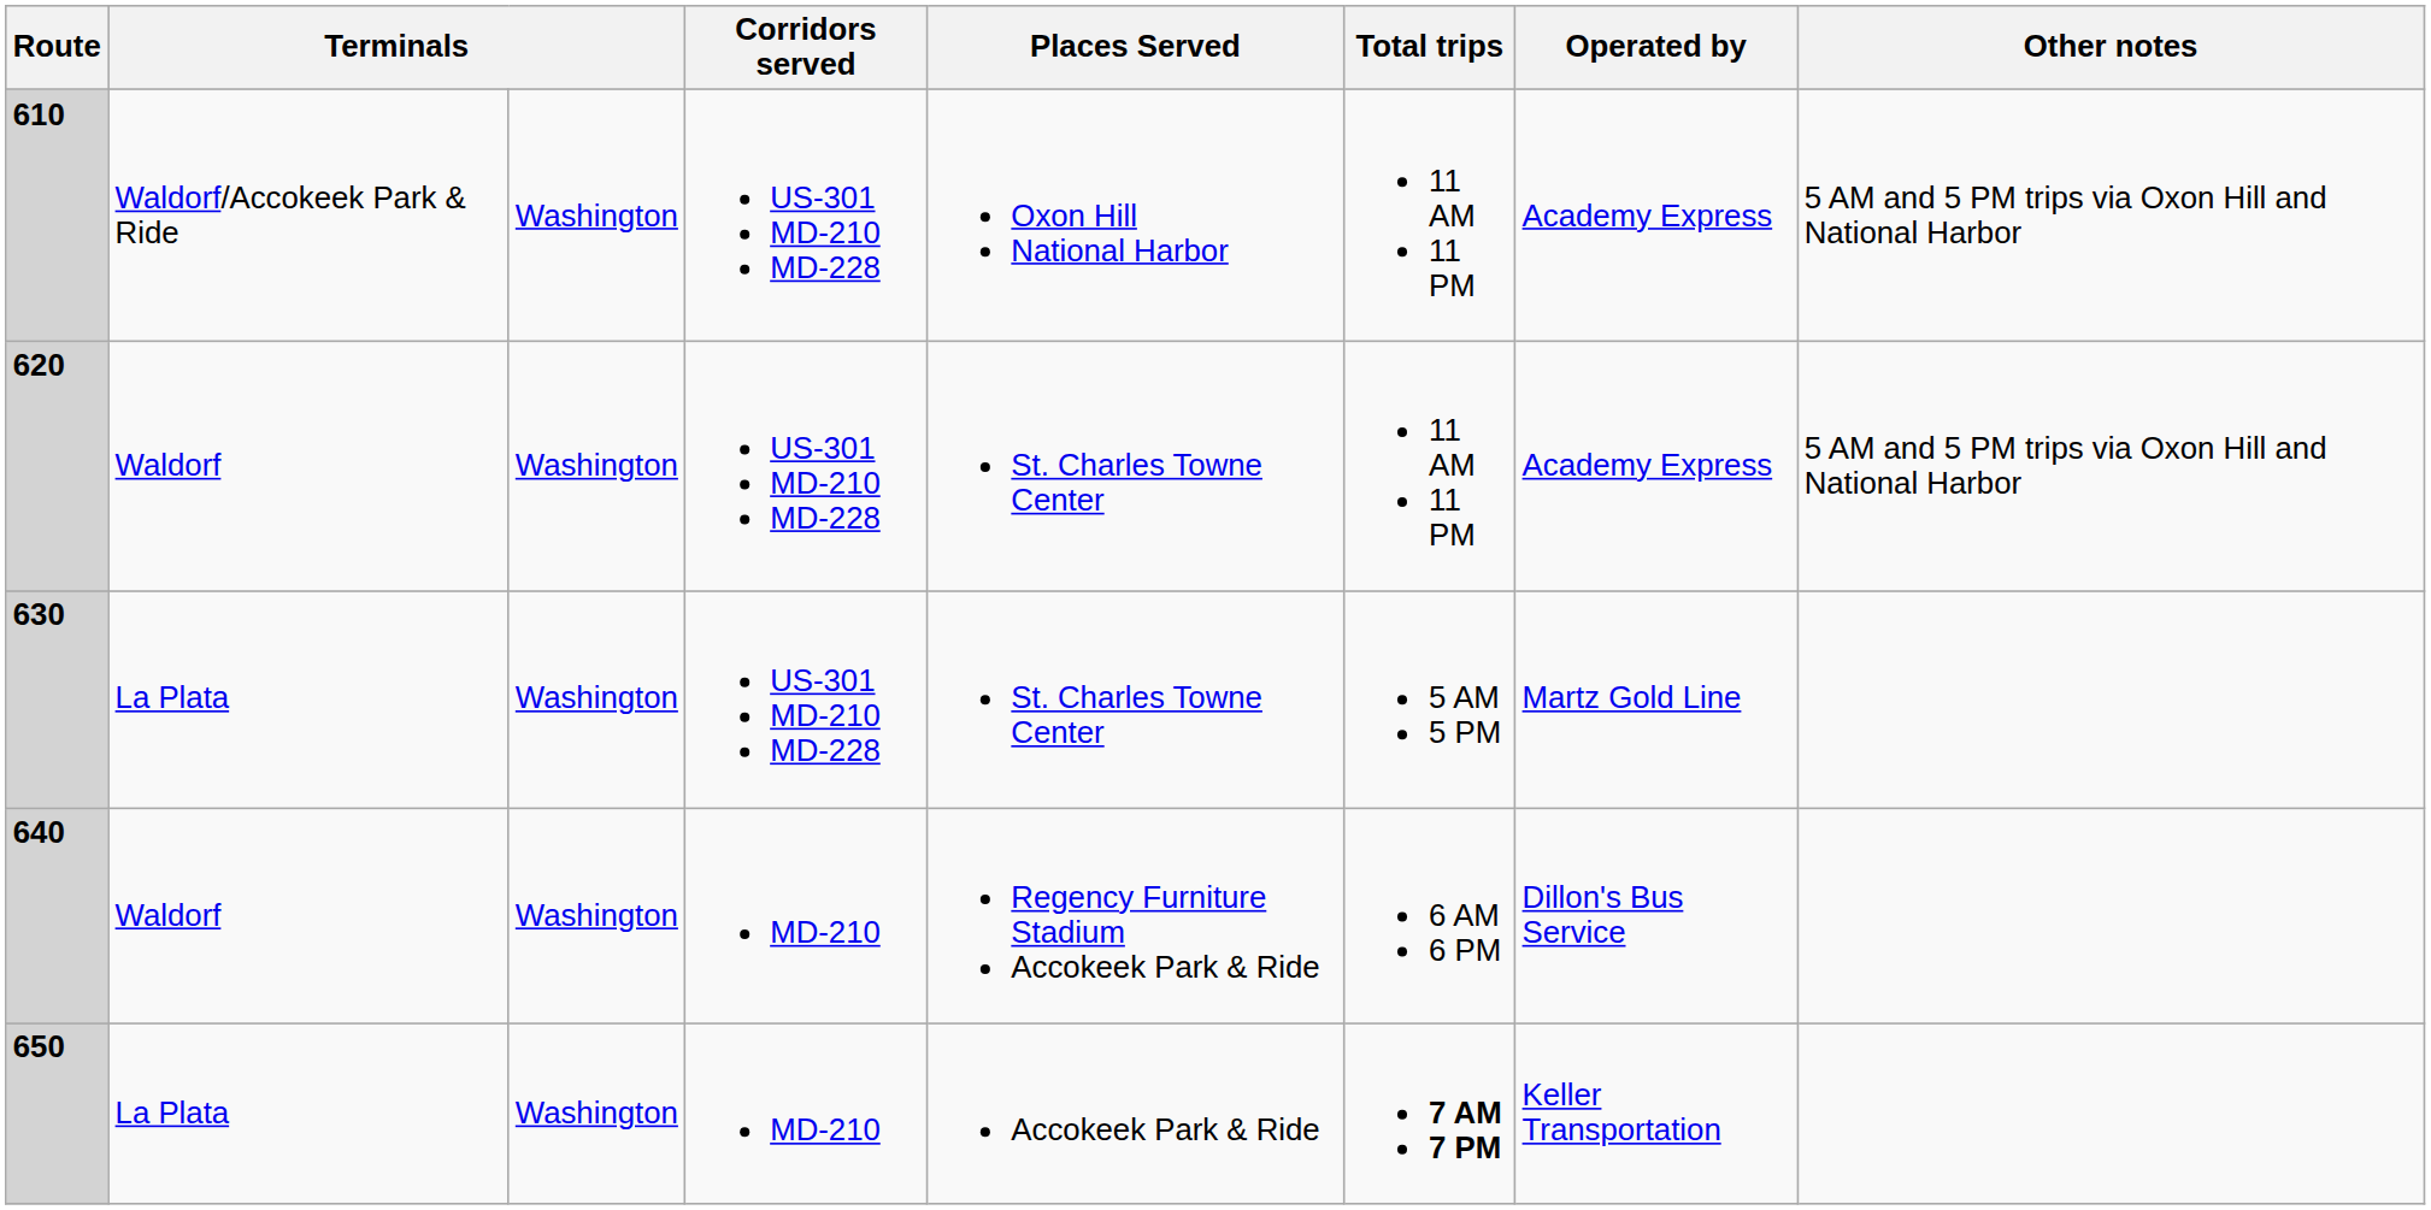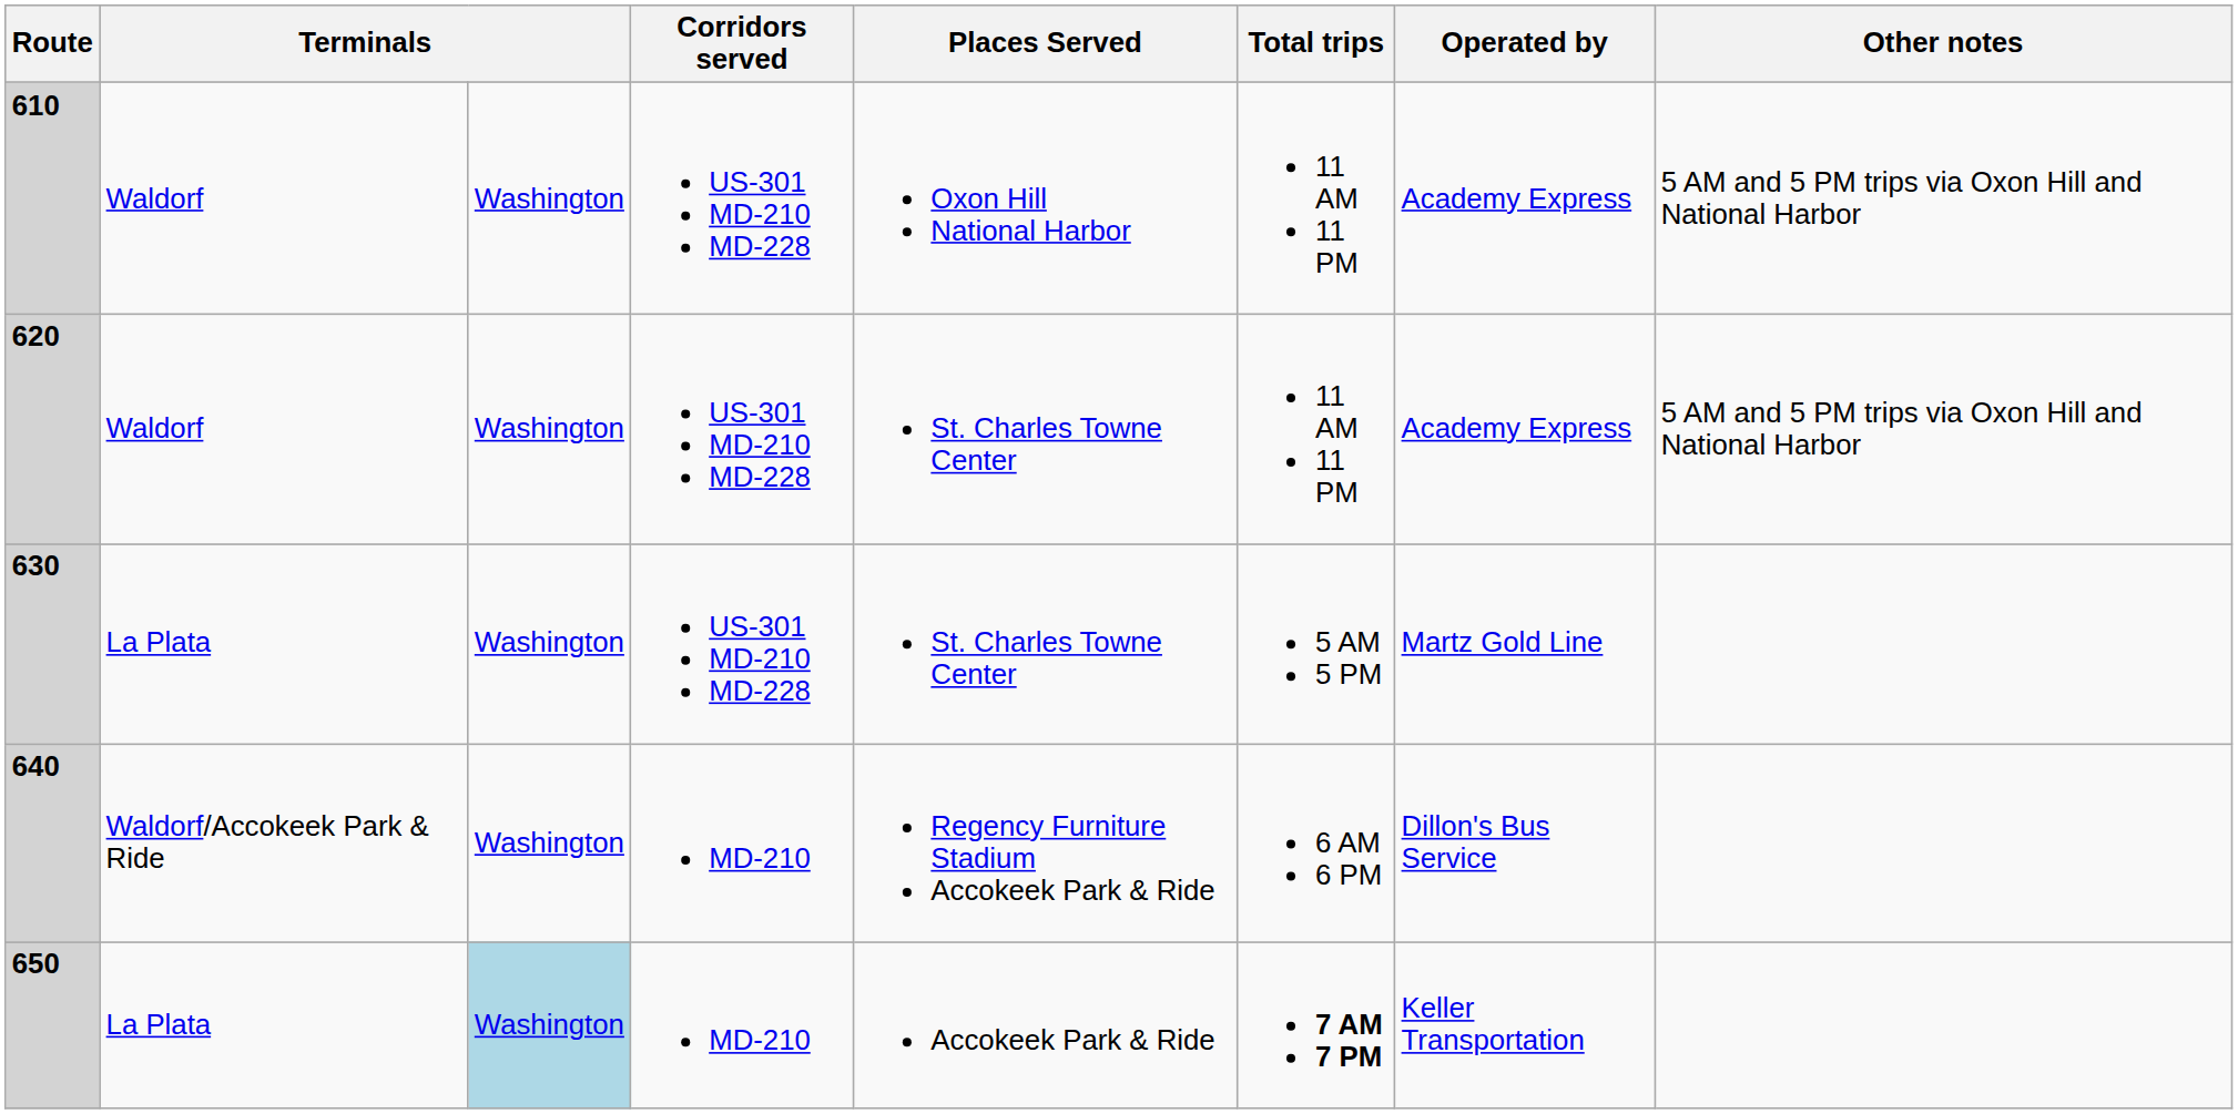 <table class="wikitable">
 <tr>
 <th>Route</th>
 <th colspan="2">Terminals</th>
 <th>Corridors served</th>
 <th>Places Served</th>
 <th>Total trips</th>
 <th>Operated by</th>
 <th>Other notes</th>
 </tr>
 <tr>
 <td style="background:lightgray; color:black; vertical-align:top"><div><strong>610</strong></div></td>
-<td><a href='#'>Waldorf</a>/Accokeek Park & Ride</td>
+<td><a href='#'>Waldorf</a></td>
 <td><a href='#'>Washington</a></td>
 <td><br><ul><li><a href='#'>US-301</a></li><li><a href='#'>MD-210</a></li><li><a href='#'>MD-228</a></li></ul></td>
 <td><br><ul><li><a href='#'>Oxon Hill</a></li><li><a href='#'>National Harbor</a></li></ul></td>
 <td><br><ul><li>11 AM</li><li>11 PM</li></ul></td>
 <td><a href='#'>Academy Express</a></td>
 <td>5 AM and 5 PM trips via Oxon Hill and National Harbor</td>
 </tr>
 <tr>
 <td style="background:lightgray; color:black; vertical-align:top"><div><strong>620</strong></div></td>
 <td><a href='#'>Waldorf</a></td>
 <td><a href='#'>Washington</a></td>
 <td><br><ul><li><a href='#'>US-301</a></li><li><a href='#'>MD-210</a></li><li><a href='#'>MD-228</a></li></ul></td>
 <td><br><ul><li><a href='#'>St. Charles Towne Center</a></li></ul></td>
 <td><br><ul><li>11 AM</li><li>11 PM</li></ul></td>
 <td><a href='#'>Academy Express</a></td>
 <td>5 AM and 5 PM trips via Oxon Hill and National Harbor</td>
 </tr>
 <tr>
 <td style="background:lightgray; color:black; vertical-align:top"><div><strong>630</strong></div></td>
 <td><a href='#'>La Plata</a></td>
 <td><a href='#'>Washington</a></td>
 <td><br><ul><li><a href='#'>US-301</a></li><li><a href='#'>MD-210</a></li><li><a href='#'>MD-228</a></li></ul></td>
 <td><br><ul><li><a href='#'>St. Charles Towne Center</a></li></ul></td>
 <td><br><ul><li>5 AM</li><li>5 PM</li></ul></td>
 <td><a href='#'>Martz Gold Line</a></td>
 <td></td>
 </tr>
 <tr>
 <td style="background:lightgray; color:black; vertical-align:top"><div><strong>640</strong></div></td>
-<td><a href='#'>Waldorf</a></td>
+<td><a href='#'>Waldorf</a>/Accokeek Park & Ride</td>
 <td><a href='#'>Washington</a></td>
 <td><br><ul><li><a href='#'>MD-210</a></li></ul></td>
 <td><br><ul><li><a href='#'>Regency Furniture Stadium</a></li><li>Accokeek Park & Ride</li></ul></td>
 <td><br><ul><li>6 AM</li><li>6 PM</li></ul></td>
 <td><a href='#'>Dillon's Bus Service</a></td>
 <td></td>
 </tr>
 <tr>
 <td style="background:lightgray; color:black; vertical-align:top"><div><strong>650</strong></div></td>
 <td><a href='#'>La Plata</a></td>
-<td><a href='#'>Washington</a></td>
+<td style="background: lightblue;"><a href='#'>Washington</a></td>
 <td><br><ul><li><a href='#'>MD-210</a></li></ul></td>
 <td><br><ul><li>Accokeek Park & Ride</li></ul></td>
 <td><strong><br><ul><li>7 AM</li><li>7 PM</li></ul></strong></td>
 <td><a href='#'>Keller Transportation</a></td>
 <td></td>
 </tr>
 </table>
